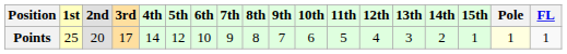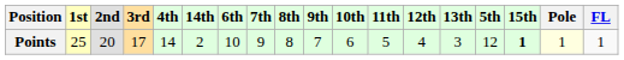 <table class="wikitable">
 <tr>
 <th>Position</th>
 <td align="center" style="background-color:#ffffbf"><strong>1st</strong></td>
 <td align="center" style="background-color:#dfdfdf"><strong>2nd</strong></td>
 <td align="center" style="background-color:#ffdf9f"><strong>3rd</strong></td>
 <td align="center" style="background-color:#dfffdf"><strong>4th</strong></td>
-<td align="center" style="background-color:#dfffdf"><strong>5th</strong></td>
+<td align="center" style="background-color:#dfffdf"><strong>14th</strong></td>
 <td align="center" style="background-color:#dfffdf"><strong>6th</strong></td>
 <td align="center" style="background-color:#dfffdf"><strong>7th</strong></td>
 <td align="center" style="background-color:#dfffdf"><strong>8th</strong></td>
 <td align="center" style="background-color:#dfffdf"><strong>9th</strong></td>
 <td align="center" style="background-color:#dfffdf"><strong>10th</strong></td>
 <td align="center" style="background-color:#dfffdf"><strong>11th</strong></td>
 <td align="center" style="background-color:#dfffdf"><strong>12th</strong></td>
 <td align="center" style="background-color:#dfffdf"><strong>13th</strong></td>
-<td align="center" style="background-color:#dfffdf"><strong>14th</strong></td>
+<td align="center" style="background-color:#dfffdf"><strong>5th</strong></td>
 <td align="center" style="background-color:#dfffdf"><strong>15th</strong></td>
 <th> Pole </th>
 <th> <a href='#'>FL</a> </th>
 </tr>
 <tr>
 <th>Points</th>
 <td align="center" style="background-color:#ffffbf">25</td>
 <td align="center" style="background-color:#dfdfdf">20</td>
 <td align="center" style="background-color:#ffdf9f">17</td>
 <td align="center" style="background-color:#dfffdf">14</td>
-<td align="center" style="background-color:#dfffdf">12</td>
+<td align="center" style="background-color:#dfffdf">2</td>
 <td align="center" style="background-color:#dfffdf">10</td>
 <td align="center" style="background-color:#dfffdf">9</td>
 <td align="center" style="background-color:#dfffdf">8</td>
 <td align="center" style="background-color:#dfffdf">7</td>
 <td align="center" style="background-color:#dfffdf">6</td>
 <td align="center" style="background-color:#dfffdf">5</td>
 <td align="center" style="background-color:#dfffdf">4</td>
 <td align="center" style="background-color:#dfffdf">3</td>
-<td align="center" style="background-color:#dfffdf">2</td>
-<td align="center" style="background-color:#dfffdf">1</td>
+<td align="center" style="background-color:#dfffdf">12</td>
+<td align="center" style="background-color:#dfffdf"><strong>1</strong></td>
 <td align="center" style="background: lightyellow;">1</td>
 <td align="center">1</td>
 </tr>
 </table>
